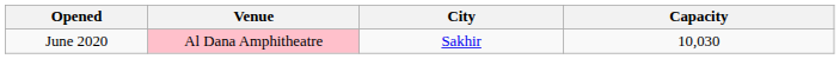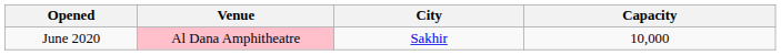 <table class="sortable wikitable" style="text-align:center;">
 <tr>
 <th scope="col" style="width:10em;">Opened</th>
 <th scope="col" style="width:15em;">Venue</th>
 <th scope="col" style="width:15em;">City</th>
 <th scope="col" style="width:20em;">Capacity</th>
 </tr>
 <tr>
 <td>June 2020</td>
 <td style="background: pink;">Al Dana Amphitheatre</td>
 <td><a href='#'>Sakhir</a></td>
-<td>10,030</td>
+<td>10,000</td>
 </tr>
 </table>
